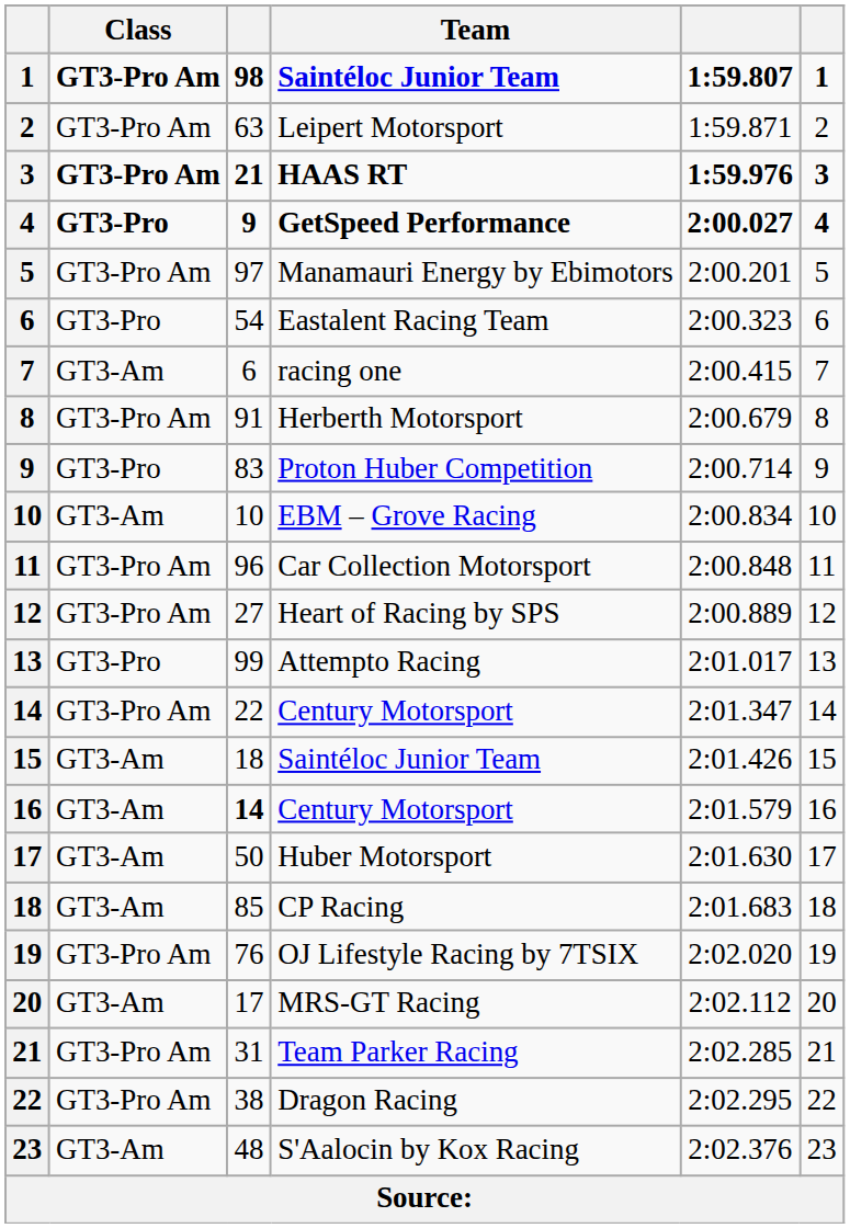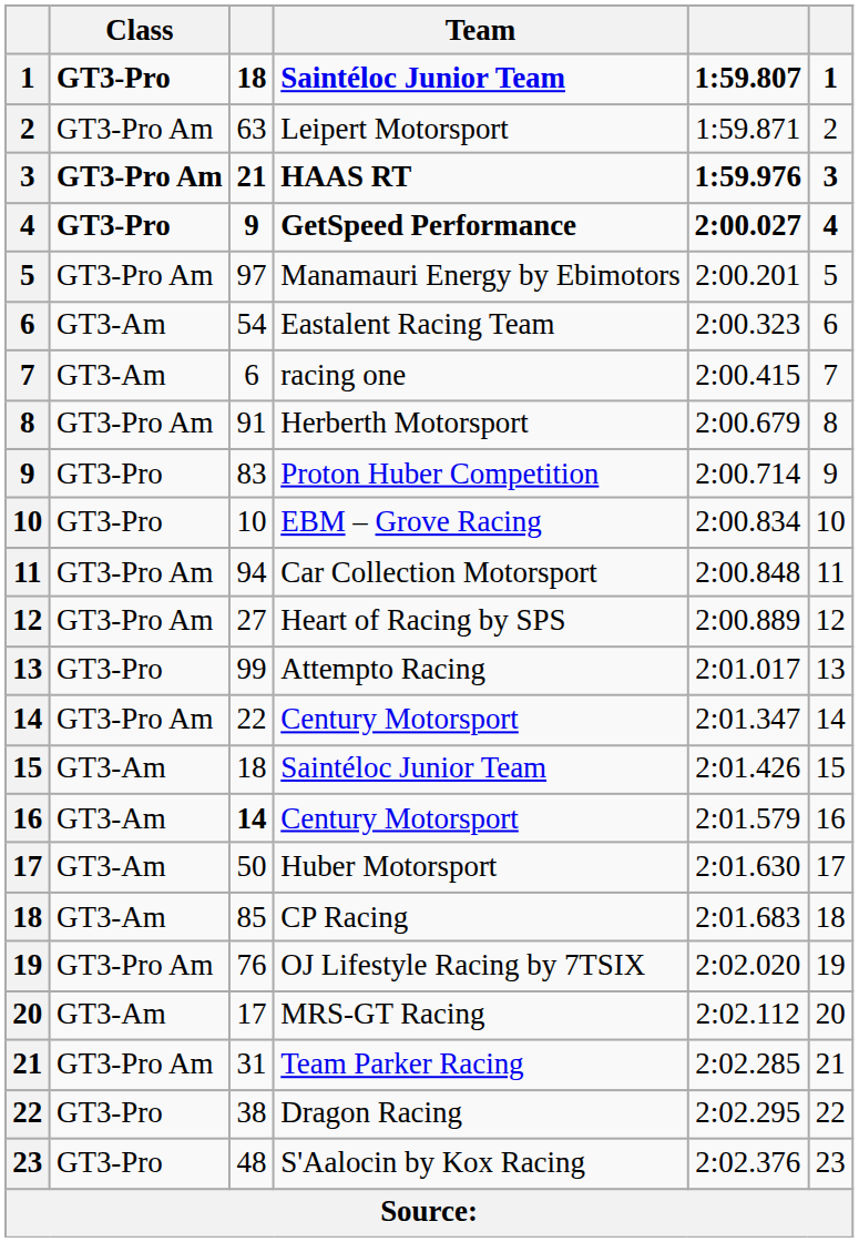 <table class="wikitable sortable" style="font-size: 85%;">
 <tr>
 <th scope="col"></th>
 <th scope="col">Class</th>
 <th scope="col"></th>
 <th scope="col">Team</th>
 <th scope="col"></th>
 <th scope="col"></th>
 </tr>
 <tr style="font-weight:bold">
 <th>1</th>
-<td>GT3-Pro Am</td>
-<td align=center>98</td>
+<td>GT3-Pro</td>
+<td align=center>18</td>
 <td> <a href='#'>Saintéloc Junior Team</a></td>
 <td align=center>1:59.807</td>
 <td align=center>1</td>
 </tr>
 <tr>
 <th>2</th>
 <td>GT3-Pro Am</td>
 <td align=center>63</td>
 <td> Leipert Motorsport</td>
 <td align=center>1:59.871</td>
 <td align=center>2</td>
 </tr>
 <tr style="font-weight:bold">
 <th>3</th>
 <td>GT3-Pro Am</td>
 <td align=center>21</td>
 <td> HAAS RT</td>
 <td align=center>1:59.976</td>
 <td align=center>3</td>
 </tr>
 <tr style="font-weight:bold">
 <th>4</th>
 <td>GT3-Pro</td>
 <td align=center>9</td>
 <td> GetSpeed Performance</td>
 <td align=center>2:00.027</td>
 <td align=center>4</td>
 </tr>
 <tr>
 <th>5</th>
 <td>GT3-Pro Am</td>
 <td align=center>97</td>
 <td> Manamauri Energy by Ebimotors</td>
 <td align=center>2:00.201</td>
 <td align=center>5</td>
 </tr>
 <tr>
 <th>6</th>
-<td>GT3-Pro</td>
+<td>GT3-Am</td>
 <td align=center>54</td>
 <td> Eastalent Racing Team</td>
 <td align=center>2:00.323</td>
 <td align=center>6</td>
 </tr>
 <tr>
 <th>7</th>
 <td>GT3-Am</td>
 <td align=center>6</td>
 <td> racing one</td>
 <td align=center>2:00.415</td>
 <td align=center>7</td>
 </tr>
 <tr>
 <th>8</th>
 <td>GT3-Pro Am</td>
 <td align=center>91</td>
 <td> Herberth Motorsport</td>
 <td align=center>2:00.679</td>
 <td align=center>8</td>
 </tr>
 <tr>
 <th>9</th>
 <td>GT3-Pro</td>
 <td align=center>83</td>
 <td> <a href='#'>Proton Huber Competition</a></td>
 <td align=center>2:00.714</td>
 <td align=center>9</td>
 </tr>
 <tr>
 <th>10</th>
-<td>GT3-Am</td>
+<td>GT3-Pro</td>
 <td align=center>10</td>
 <td> <a href='#'>EBM</a> – <a href='#'>Grove Racing</a></td>
 <td align=center>2:00.834</td>
 <td align=center>10</td>
 </tr>
 <tr>
 <th>11</th>
 <td>GT3-Pro Am</td>
-<td align=center>96</td>
+<td align=center>94</td>
 <td> Car Collection Motorsport</td>
 <td align=center>2:00.848</td>
 <td align=center>11</td>
 </tr>
 <tr>
 <th>12</th>
 <td>GT3-Pro Am</td>
 <td align=center>27</td>
 <td> Heart of Racing by SPS</td>
 <td align=center>2:00.889</td>
 <td align=center>12</td>
 </tr>
 <tr>
 <th>13</th>
 <td>GT3-Pro</td>
 <td align=center>99</td>
 <td> Attempto Racing</td>
 <td align=center>2:01.017</td>
 <td align=center>13</td>
 </tr>
 <tr>
 <th>14</th>
 <td>GT3-Pro Am</td>
 <td align=center>22</td>
 <td> <a href='#'>Century Motorsport</a></td>
 <td align=center>2:01.347</td>
 <td align=center>14</td>
 </tr>
 <tr>
 <th>15</th>
 <td>GT3-Am</td>
 <td align=center>18</td>
 <td> <a href='#'>Saintéloc Junior Team</a></td>
 <td align=center>2:01.426</td>
 <td align=center>15</td>
 </tr>
 <tr>
 <th>16</th>
 <td>GT3-Am</td>
 <td align=center><strong>14</strong></td>
 <td> <a href='#'>Century Motorsport</a></td>
 <td align=center>2:01.579</td>
 <td align=center>16</td>
 </tr>
 <tr>
 <th>17</th>
 <td>GT3-Am</td>
 <td align=center>50</td>
 <td> Huber Motorsport</td>
 <td align=center>2:01.630</td>
 <td align=center>17</td>
 </tr>
 <tr>
 <th>18</th>
 <td>GT3-Am</td>
 <td align=center>85</td>
 <td> CP Racing</td>
 <td align=center>2:01.683</td>
 <td align=center>18</td>
 </tr>
 <tr>
 <th>19</th>
 <td>GT3-Pro Am</td>
 <td align=center>76</td>
 <td> OJ Lifestyle Racing by 7TSIX</td>
 <td align=center>2:02.020</td>
 <td align=center>19</td>
 </tr>
 <tr>
 <th>20</th>
 <td>GT3-Am</td>
 <td align=center>17</td>
 <td> MRS-GT Racing</td>
 <td align=center>2:02.112</td>
 <td align=center>20</td>
 </tr>
 <tr>
 <th>21</th>
 <td>GT3-Pro Am</td>
 <td align=center>31</td>
 <td> <a href='#'>Team Parker Racing</a></td>
 <td align=center>2:02.285</td>
 <td align=center>21</td>
 </tr>
 <tr>
 <th>22</th>
-<td>GT3-Pro Am</td>
+<td>GT3-Pro</td>
 <td align=center>38</td>
 <td> Dragon Racing</td>
 <td align=center>2:02.295</td>
 <td align=center>22</td>
 </tr>
 <tr>
 <th>23</th>
-<td>GT3-Am</td>
+<td>GT3-Pro</td>
 <td align=center>48</td>
 <td> S'Aalocin by Kox Racing</td>
 <td align=center>2:02.376</td>
 <td align=center>23</td>
 </tr>
 <tr>
 <th colspan=6>Source:</th>
 </tr>
 </table>
